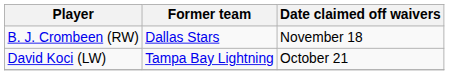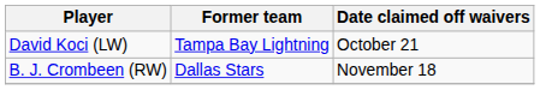 <table class="wikitable">
 <tr>
 <th>Player</th>
 <th>Former team</th>
 <th>Date claimed off waivers</th>
 </tr>
 <tr>
+<td><a href='#'>David Koci</a> (LW)</td>
+<td><a href='#'>Tampa Bay Lightning</a></td>
+<td>October 21</td>
+</tr>
+<tr>
 <td><a href='#'>B. J. Crombeen</a> (RW)</td>
 <td><a href='#'>Dallas Stars</a></td>
 <td>November 18</td>
 </tr>
 <tr>
-<td><a href='#'>David Koci</a> (LW)</td>
-<td><a href='#'>Tampa Bay Lightning</a></td>
-<td>October 21</td>
-</tr>
-<tr>
 </tr>
 </table>
